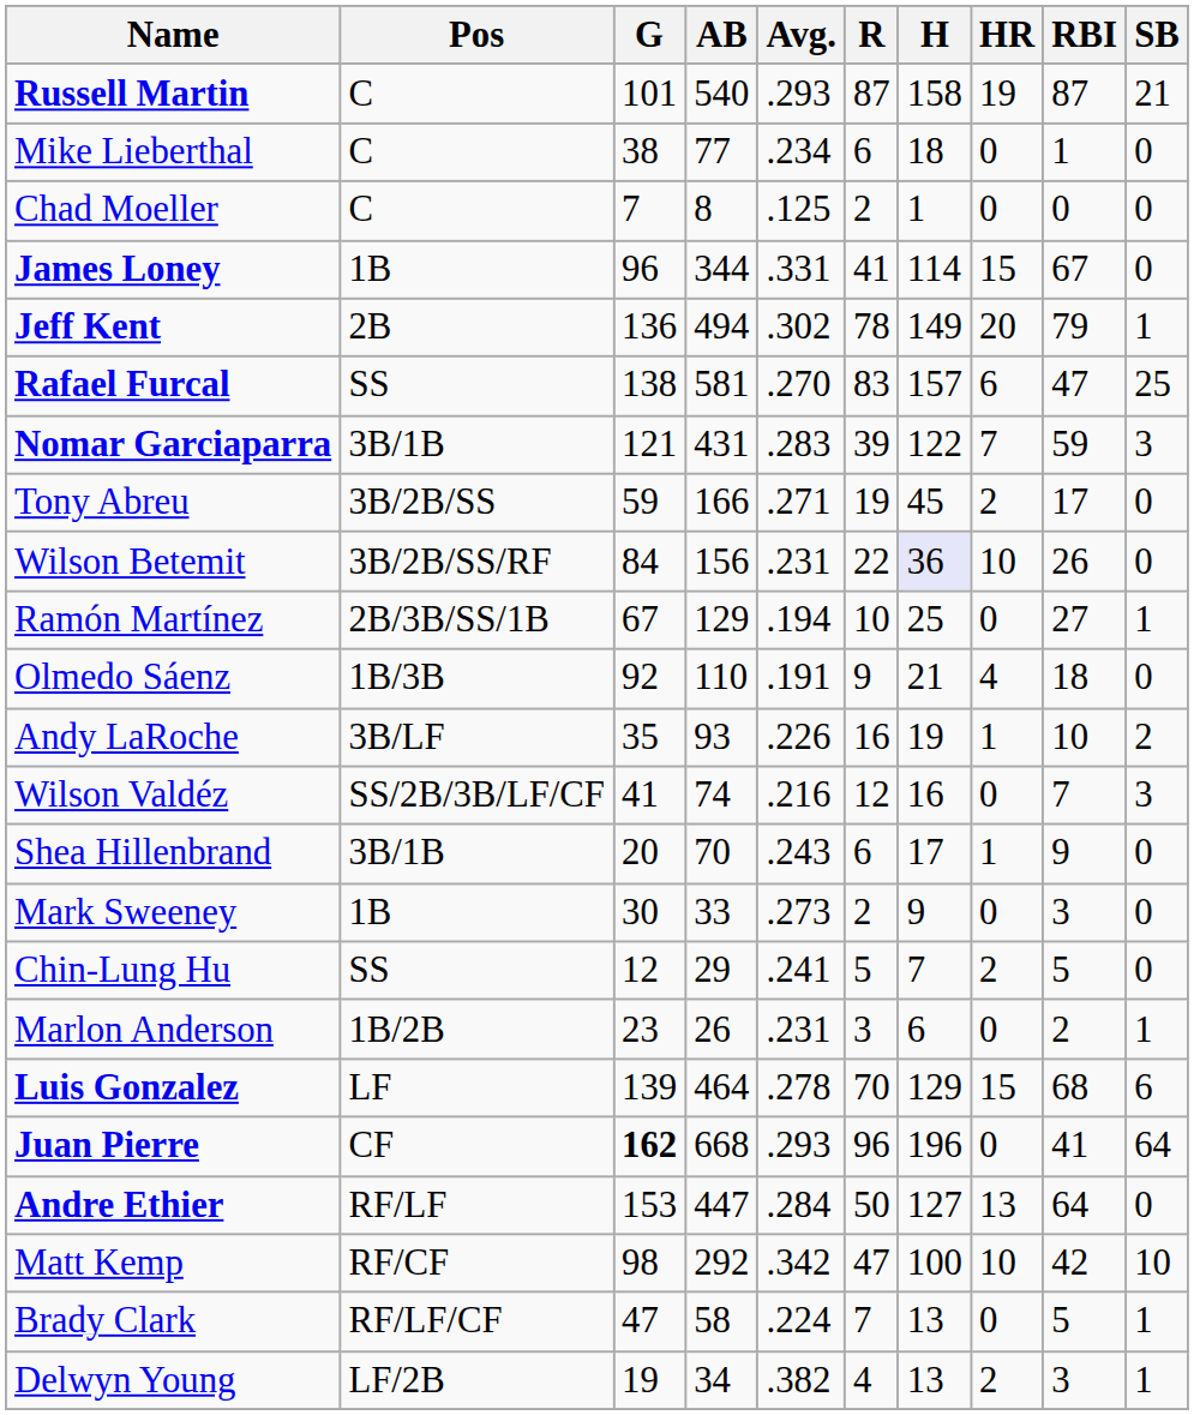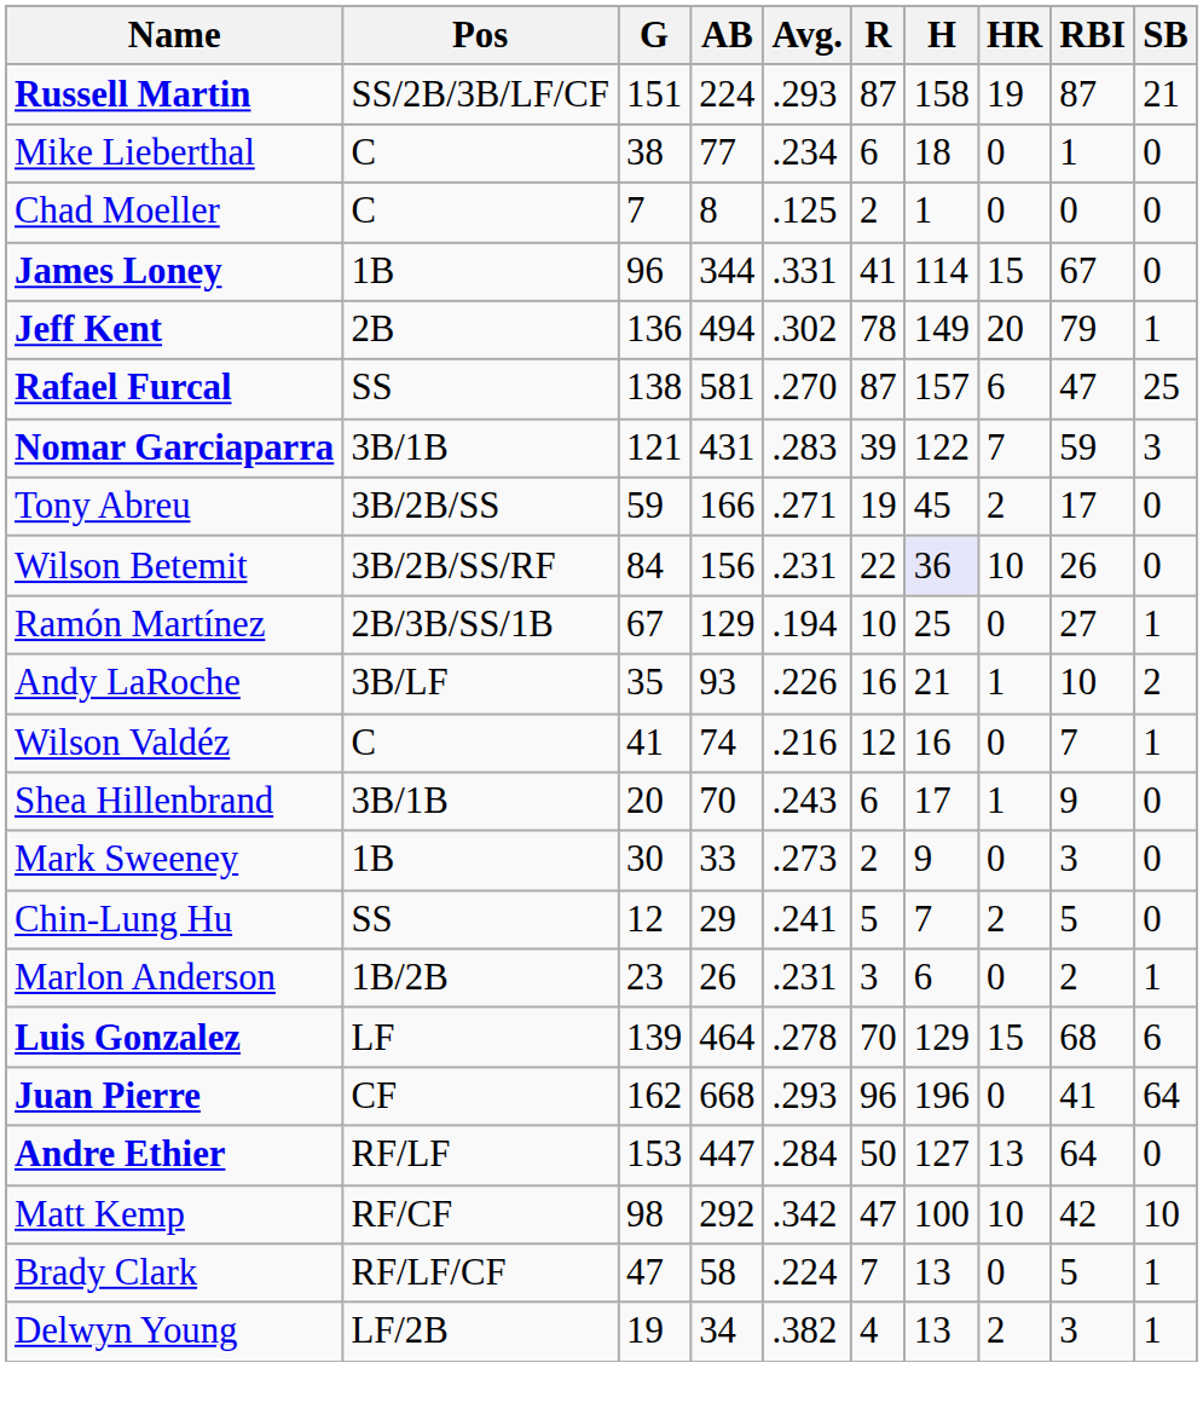 <table class="wikitable sortable" style="text-align:left">
 <tr>
 <th>Name</th>
 <th>Pos</th>
 <th>G</th>
 <th>AB</th>
 <th>Avg.</th>
 <th>R</th>
 <th>H</th>
 <th>HR</th>
 <th>RBI</th>
 <th>SB</th>
 </tr>
 <tr>
 <td><strong><a href='#'>Russell Martin</a></strong></td>
-<td>C</td>
-<td>101</td>
-<td>540</td>
+<td>SS/2B/3B/LF/CF</td>
+<td>151</td>
+<td>224</td>
 <td>.293</td>
 <td>87</td>
 <td>158</td>
 <td>19</td>
 <td>87</td>
 <td>21</td>
 </tr>
 <tr>
 <td><a href='#'>Mike Lieberthal</a></td>
 <td>C</td>
 <td>38</td>
 <td>77</td>
 <td>.234</td>
 <td>6</td>
 <td>18</td>
 <td>0</td>
 <td>1</td>
 <td>0</td>
 </tr>
 <tr>
 <td><a href='#'>Chad Moeller</a></td>
 <td>C</td>
 <td>7</td>
 <td>8</td>
 <td>.125</td>
 <td>2</td>
 <td>1</td>
 <td>0</td>
 <td>0</td>
 <td>0</td>
 </tr>
 <tr>
 <td><strong><a href='#'>James Loney</a></strong></td>
 <td>1B</td>
 <td>96</td>
 <td>344</td>
 <td>.331</td>
 <td>41</td>
 <td>114</td>
 <td>15</td>
 <td>67</td>
 <td>0</td>
 </tr>
 <tr>
 <td><strong><a href='#'>Jeff Kent</a></strong></td>
 <td>2B</td>
 <td>136</td>
 <td>494</td>
 <td>.302</td>
 <td>78</td>
 <td>149</td>
 <td>20</td>
 <td>79</td>
 <td>1</td>
 </tr>
 <tr>
 <td><strong><a href='#'>Rafael Furcal</a></strong></td>
 <td>SS</td>
 <td>138</td>
 <td>581</td>
 <td>.270</td>
-<td>83</td>
+<td>87</td>
 <td>157</td>
 <td>6</td>
 <td>47</td>
 <td>25</td>
 </tr>
 <tr>
 <td><strong><a href='#'>Nomar Garciaparra</a></strong></td>
 <td>3B/1B</td>
 <td>121</td>
 <td>431</td>
 <td>.283</td>
 <td>39</td>
 <td>122</td>
 <td>7</td>
 <td>59</td>
 <td>3</td>
 </tr>
 <tr>
 <td><a href='#'>Tony Abreu</a></td>
 <td>3B/2B/SS</td>
 <td>59</td>
 <td>166</td>
 <td>.271</td>
 <td>19</td>
 <td>45</td>
 <td>2</td>
 <td>17</td>
 <td>0</td>
 </tr>
 <tr>
 <td><a href='#'>Wilson Betemit</a></td>
 <td>3B/2B/SS/RF</td>
 <td>84</td>
 <td>156</td>
 <td>.231</td>
 <td>22</td>
 <td style="background: lavender;">36</td>
 <td>10</td>
 <td>26</td>
 <td>0</td>
 </tr>
 <tr>
 <td><a href='#'>Ramón Martínez</a></td>
 <td>2B/3B/SS/1B</td>
 <td>67</td>
 <td>129</td>
 <td>.194</td>
 <td>10</td>
 <td>25</td>
 <td>0</td>
 <td>27</td>
 <td>1</td>
 </tr>
 <tr>
-<td><a href='#'>Olmedo Sáenz</a></td>
-<td>1B/3B</td>
-<td>92</td>
-<td>110</td>
-<td>.191</td>
-<td>9</td>
-<td>21</td>
-<td>4</td>
-<td>18</td>
-<td>0</td>
-</tr>
-<tr>
 <td><a href='#'>Andy LaRoche</a></td>
 <td>3B/LF</td>
 <td>35</td>
 <td>93</td>
 <td>.226</td>
 <td>16</td>
-<td>19</td>
+<td>21</td>
 <td>1</td>
 <td>10</td>
 <td>2</td>
 </tr>
 <tr>
 <td><a href='#'>Wilson Valdéz</a></td>
-<td>SS/2B/3B/LF/CF</td>
+<td>C</td>
 <td>41</td>
 <td>74</td>
 <td>.216</td>
 <td>12</td>
 <td>16</td>
 <td>0</td>
 <td>7</td>
-<td>3</td>
+<td>1</td>
 </tr>
 <tr>
 <td><a href='#'>Shea Hillenbrand</a></td>
 <td>3B/1B</td>
 <td>20</td>
 <td>70</td>
 <td>.243</td>
 <td>6</td>
 <td>17</td>
 <td>1</td>
 <td>9</td>
 <td>0</td>
 </tr>
 <tr>
 <td><a href='#'>Mark Sweeney</a></td>
 <td>1B</td>
 <td>30</td>
 <td>33</td>
 <td>.273</td>
 <td>2</td>
 <td>9</td>
 <td>0</td>
 <td>3</td>
 <td>0</td>
 </tr>
 <tr>
 <td><a href='#'>Chin-Lung Hu</a></td>
 <td>SS</td>
 <td>12</td>
 <td>29</td>
 <td>.241</td>
 <td>5</td>
 <td>7</td>
 <td>2</td>
 <td>5</td>
 <td>0</td>
 </tr>
 <tr>
 <td><a href='#'>Marlon Anderson</a></td>
 <td>1B/2B</td>
 <td>23</td>
 <td>26</td>
 <td>.231</td>
 <td>3</td>
 <td>6</td>
 <td>0</td>
 <td>2</td>
 <td>1</td>
 </tr>
 <tr>
 <td><strong><a href='#'>Luis Gonzalez</a></strong></td>
 <td>LF</td>
 <td>139</td>
 <td>464</td>
 <td>.278</td>
 <td>70</td>
 <td>129</td>
 <td>15</td>
 <td>68</td>
 <td>6</td>
 </tr>
 <tr>
 <td><strong><a href='#'>Juan Pierre</a></strong></td>
 <td>CF</td>
-<td><strong>162</strong></td>
+<td>162</td>
 <td>668</td>
 <td>.293</td>
 <td>96</td>
 <td>196</td>
 <td>0</td>
 <td>41</td>
 <td>64</td>
 </tr>
 <tr>
 <td><strong><a href='#'>Andre Ethier</a></strong></td>
 <td>RF/LF</td>
 <td>153</td>
 <td>447</td>
 <td>.284</td>
 <td>50</td>
 <td>127</td>
 <td>13</td>
 <td>64</td>
 <td>0</td>
 </tr>
 <tr>
 <td><a href='#'>Matt Kemp</a></td>
 <td>RF/CF</td>
 <td>98</td>
 <td>292</td>
 <td>.342</td>
 <td>47</td>
 <td>100</td>
 <td>10</td>
 <td>42</td>
 <td>10</td>
 </tr>
 <tr>
 <td><a href='#'>Brady Clark</a></td>
 <td>RF/LF/CF</td>
 <td>47</td>
 <td>58</td>
 <td>.224</td>
 <td>7</td>
 <td>13</td>
 <td>0</td>
 <td>5</td>
 <td>1</td>
 </tr>
 <tr>
 <td><a href='#'>Delwyn Young</a></td>
 <td>LF/2B</td>
 <td>19</td>
 <td>34</td>
 <td>.382</td>
 <td>4</td>
 <td>13</td>
 <td>2</td>
 <td>3</td>
 <td>1</td>
 </tr>
 <tr>
 </tr>
 </table>
